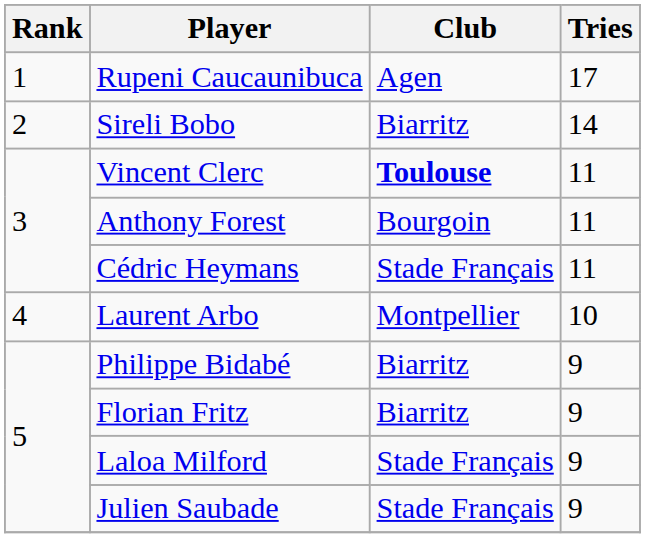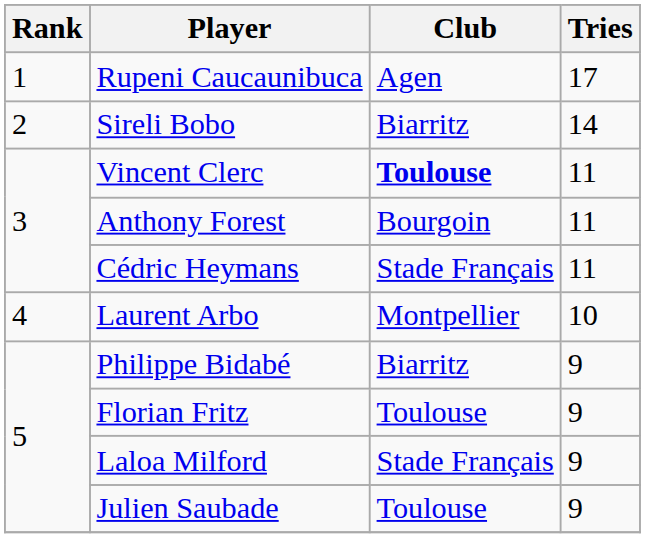 <table class="wikitable">
 <tr>
 <th>Rank</th>
 <th>Player</th>
 <th>Club</th>
 <th>Tries</th>
 </tr>
 <tr>
 <td>1</td>
 <td> <a href='#'>Rupeni Caucaunibuca</a></td>
 <td><a href='#'>Agen</a></td>
 <td>17</td>
 </tr>
 <tr>
 <td>2</td>
 <td> <a href='#'>Sireli Bobo</a></td>
 <td><a href='#'>Biarritz</a></td>
 <td>14</td>
 </tr>
 <tr>
 <td rowspan=3>3</td>
 <td> <a href='#'>Vincent Clerc</a></td>
 <td><strong><a href='#'>Toulouse</a></strong></td>
 <td>11</td>
 </tr>
 <tr>
 <td> <a href='#'>Anthony Forest</a></td>
 <td><a href='#'>Bourgoin</a></td>
 <td>11</td>
 </tr>
 <tr>
 <td> <a href='#'>Cédric Heymans</a></td>
 <td><a href='#'>Stade Français</a></td>
 <td>11</td>
 </tr>
 <tr>
 <td>4</td>
 <td> <a href='#'>Laurent Arbo</a></td>
 <td><a href='#'>Montpellier</a></td>
 <td>10</td>
 </tr>
 <tr>
 <td rowspan=4>5</td>
 <td> <a href='#'>Philippe Bidabé</a></td>
 <td><a href='#'>Biarritz</a></td>
 <td>9</td>
 </tr>
 <tr>
 <td> <a href='#'>Florian Fritz</a></td>
-<td><a href='#'>Biarritz</a></td>
+<td><a href='#'>Toulouse</a></td>
 <td>9</td>
 </tr>
 <tr>
 <td> <a href='#'>Laloa Milford</a></td>
 <td><a href='#'>Stade Français</a></td>
 <td>9</td>
 </tr>
 <tr>
 <td> <a href='#'>Julien Saubade</a></td>
-<td><a href='#'>Stade Français</a></td>
+<td><a href='#'>Toulouse</a></td>
 <td>9</td>
 </tr>
 <tr>
 </tr>
 </table>
